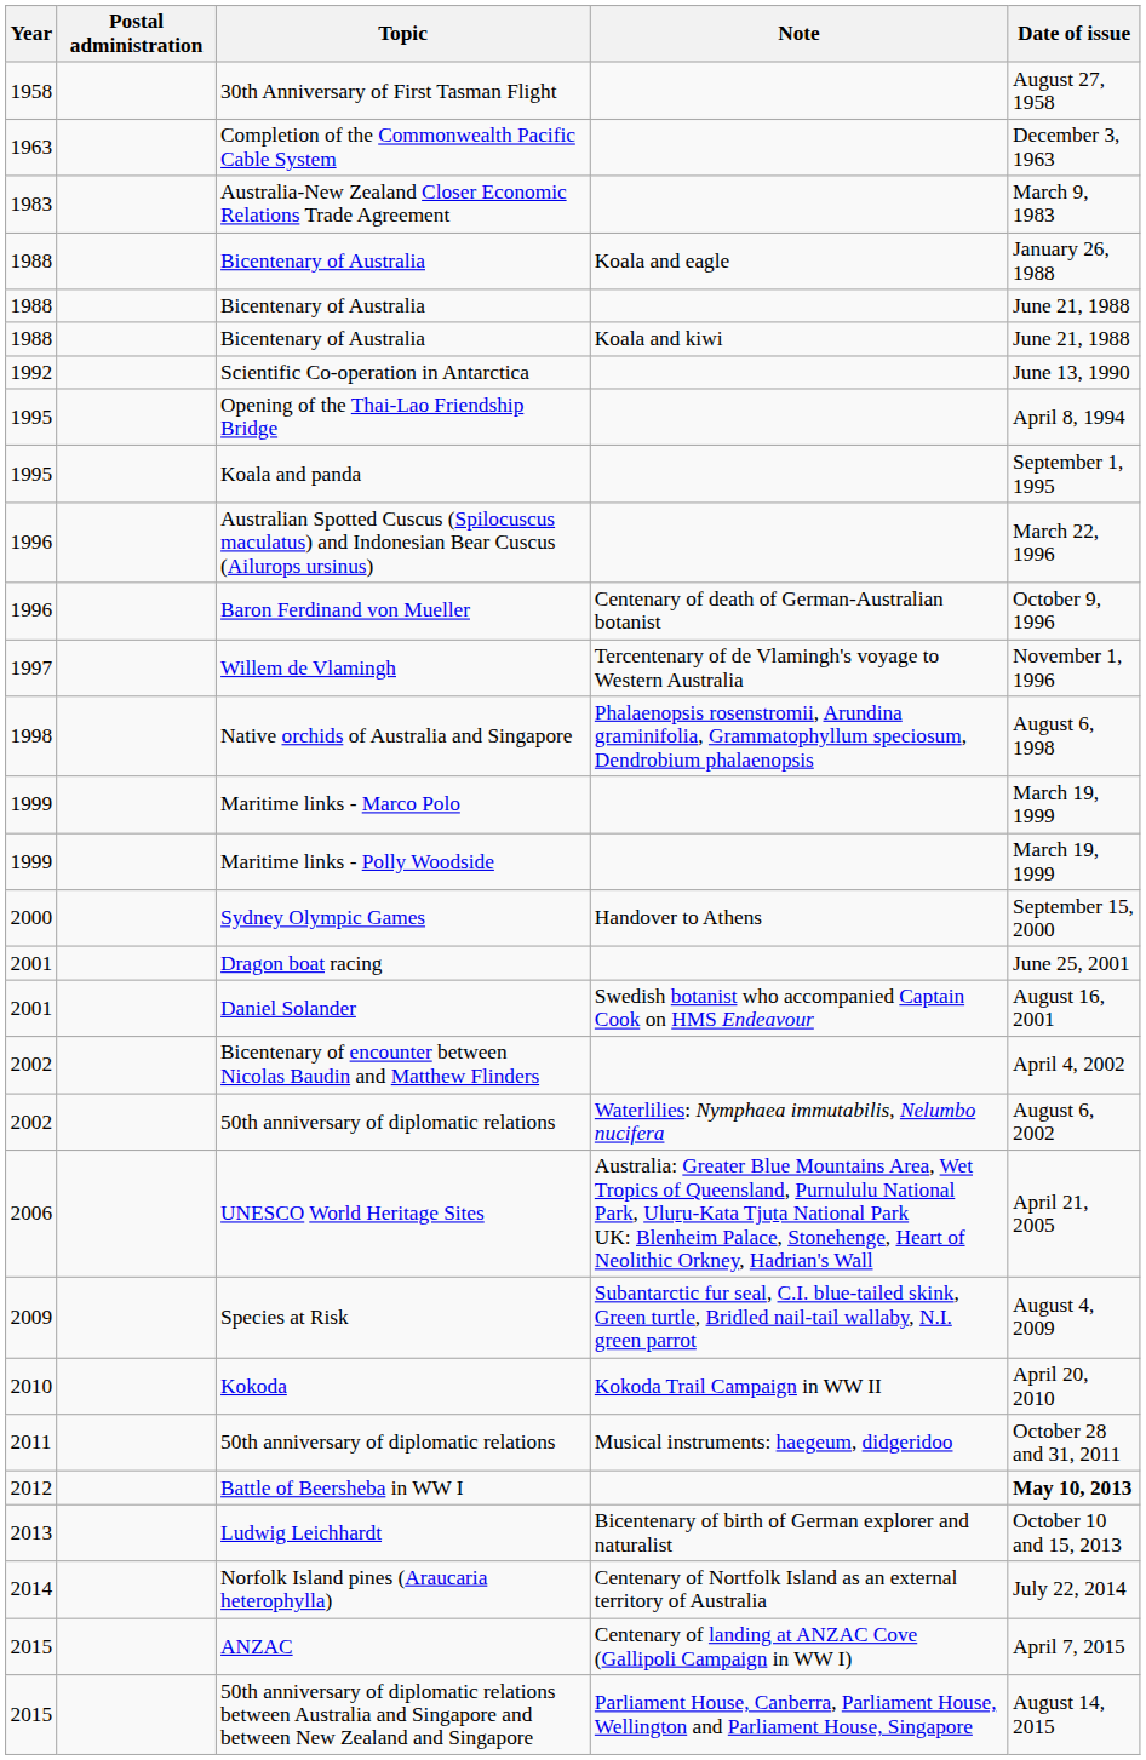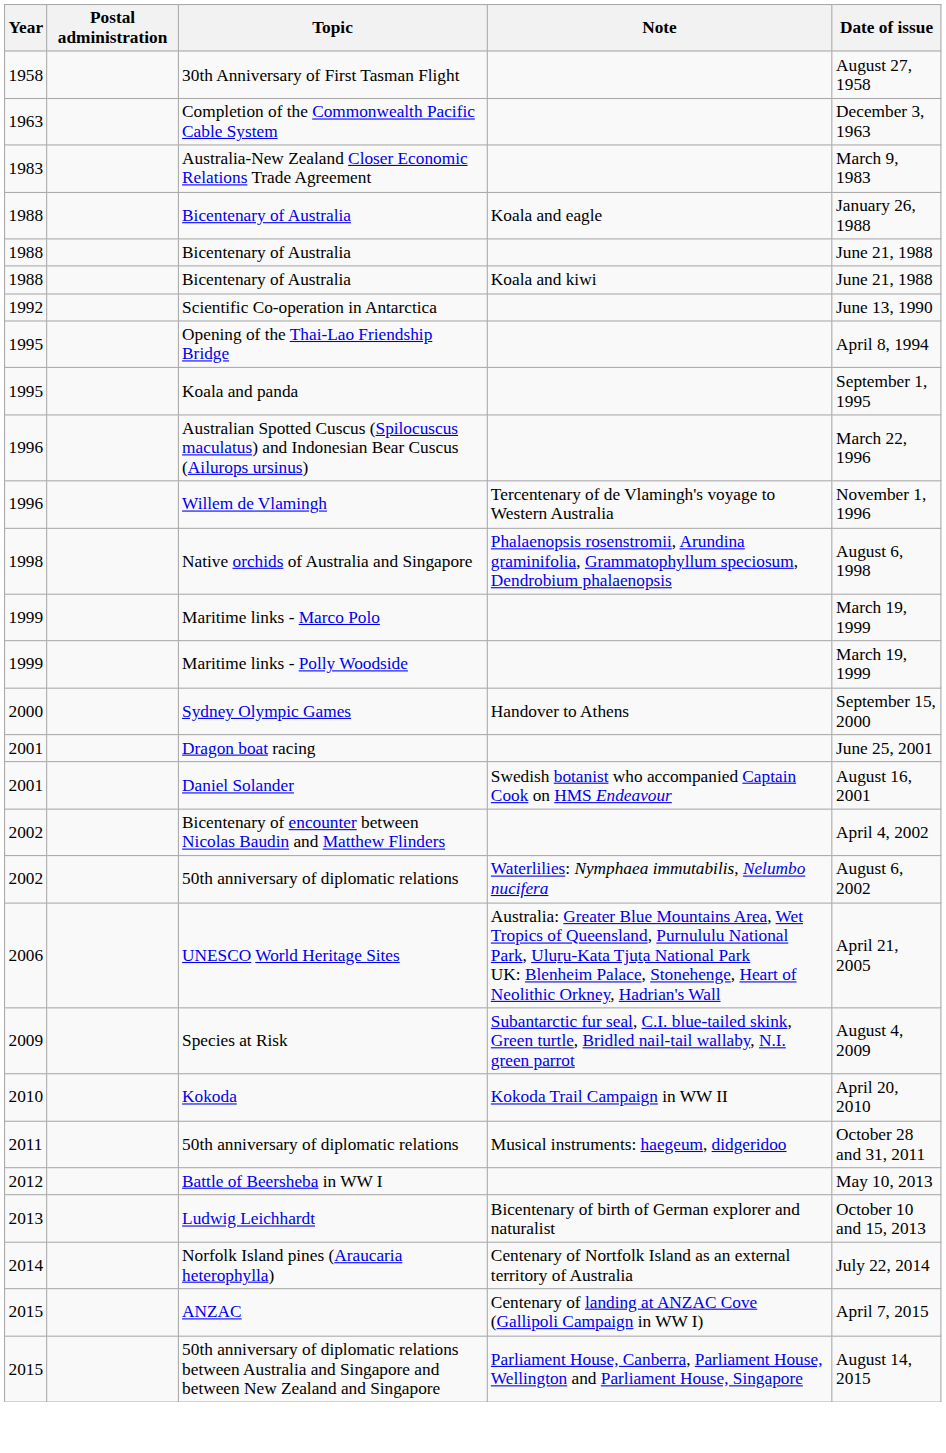 <table class="wikitable">
 <tr>
 <th>Year</th>
 <th>Postal administration</th>
 <th>Topic</th>
 <th>Note</th>
 <th>Date of issue</th>
 </tr>
 <tr>
 <td>1958</td>
 <td></td>
 <td>30th Anniversary of First Tasman Flight</td>
 <td></td>
 <td>August 27, 1958</td>
 </tr>
 <tr>
 <td>1963</td>
 <td><br></td>
 <td>Completion of the <a href='#'>Commonwealth Pacific Cable System</a></td>
 <td></td>
 <td>December 3, 1963</td>
 </tr>
 <tr>
 <td>1983</td>
 <td></td>
 <td>Australia-New Zealand <a href='#'>Closer Economic Relations</a> Trade Agreement</td>
 <td></td>
 <td>March 9, 1983</td>
 </tr>
 <tr>
 <td>1988</td>
 <td></td>
 <td><a href='#'>Bicentenary of Australia</a></td>
 <td>Koala and eagle</td>
 <td>January 26, 1988</td>
 </tr>
 <tr>
 <td>1988</td>
 <td></td>
 <td>Bicentenary of Australia</td>
 <td></td>
 <td>June 21, 1988</td>
 </tr>
 <tr>
 <td>1988</td>
 <td></td>
 <td>Bicentenary of Australia</td>
 <td>Koala and kiwi</td>
 <td>June 21, 1988</td>
 </tr>
 <tr>
 <td>1992</td>
 <td></td>
 <td>Scientific Co-operation in Antarctica</td>
 <td></td>
 <td>June 13, 1990</td>
 </tr>
 <tr>
 <td>1995</td>
 <td><br></td>
 <td>Opening of the <a href='#'>Thai-Lao Friendship Bridge</a></td>
 <td></td>
 <td>April 8, 1994</td>
 </tr>
 <tr>
 <td>1995</td>
 <td></td>
 <td>Koala and panda</td>
 <td></td>
 <td>September 1, 1995</td>
 </tr>
 <tr>
 <td>1996</td>
 <td></td>
 <td>Australian Spotted Cuscus (<a href='#'>Spilocuscus maculatus</a>) and Indonesian Bear Cuscus (<a href='#'>Ailurops ursinus</a>)</td>
 <td></td>
 <td>March 22, 1996</td>
 </tr>
 <tr>
 <td>1996</td>
-<td></td>
-<td><a href='#'>Baron Ferdinand von Mueller</a></td>
-<td>Centenary of death of German-Australian botanist</td>
-<td>October 9, 1996</td>
-</tr>
-<tr>
-<td>1997</td>
 <td></td>
 <td><a href='#'>Willem de Vlamingh</a></td>
 <td>Tercentenary of de Vlamingh's voyage to Western Australia</td>
 <td>November 1, 1996</td>
 </tr>
 <tr>
 <td>1998</td>
 <td></td>
 <td>Native <a href='#'>orchids</a> of Australia and Singapore</td>
 <td><a href='#'>Phalaenopsis rosenstromii</a>, <a href='#'>Arundina graminifolia</a>, <a href='#'>Grammatophyllum speciosum</a>, <a href='#'>Dendrobium phalaenopsis</a></td>
 <td>August 6, 1998</td>
 </tr>
 <tr>
 <td>1999</td>
 <td></td>
 <td>Maritime links - <a href='#'>Marco Polo</a></td>
 <td></td>
 <td>March 19, 1999</td>
 </tr>
 <tr>
 <td>1999</td>
 <td></td>
 <td>Maritime links - <a href='#'>Polly Woodside</a></td>
 <td></td>
 <td>March 19, 1999</td>
 </tr>
 <tr>
 <td>2000</td>
 <td></td>
 <td><a href='#'>Sydney Olympic Games</a></td>
 <td>Handover to Athens</td>
 <td>September 15, 2000</td>
 </tr>
 <tr>
 <td>2001</td>
 <td></td>
 <td><a href='#'>Dragon boat</a> racing</td>
 <td></td>
 <td>June 25, 2001</td>
 </tr>
 <tr>
 <td>2001</td>
 <td></td>
 <td><a href='#'>Daniel Solander</a></td>
 <td>Swedish <a href='#'>botanist</a> who accompanied <a href='#'>Captain Cook</a> on <a href='#'>HMS <em>Endeavour</em></a></td>
 <td>August 16, 2001</td>
 </tr>
 <tr>
 <td>2002</td>
 <td></td>
 <td>Bicentenary of <a href='#'>encounter</a> between <br> <a href='#'>Nicolas Baudin</a> and <a href='#'>Matthew Flinders</a></td>
 <td></td>
 <td>April 4, 2002</td>
 </tr>
 <tr>
 <td>2002</td>
 <td></td>
 <td>50th anniversary of diplomatic relations</td>
 <td><a href='#'>Waterlilies</a>: <em>Nymphaea immutabilis</em>, <em><a href='#'>Nelumbo nucifera</a></em></td>
 <td>August 6, 2002</td>
 </tr>
 <tr>
 <td>2006</td>
 <td></td>
 <td><a href='#'>UNESCO</a> <a href='#'>World Heritage Sites</a></td>
 <td>Australia: <a href='#'>Greater Blue Mountains Area</a>, <a href='#'>Wet Tropics of Queensland</a>, <a href='#'>Purnululu National Park</a>, <a href='#'>Uluṟu-Kata Tjuṯa National Park</a><br>UK: <a href='#'>Blenheim Palace</a>, <a href='#'>Stonehenge</a>, <a href='#'>Heart of Neolithic Orkney</a>, <a href='#'>Hadrian's Wall</a></td>
 <td>April 21, 2005</td>
 </tr>
 <tr>
 <td>2009</td>
 <td></td>
 <td>Species at Risk</td>
 <td><a href='#'>Subantarctic fur seal</a>, <a href='#'>C.I. blue-tailed skink</a>, <a href='#'>Green turtle</a>, <a href='#'>Bridled nail-tail wallaby</a>, <a href='#'>N.I. green parrot</a></td>
 <td>August 4, 2009</td>
 </tr>
 <tr>
 <td>2010</td>
 <td></td>
 <td><a href='#'>Kokoda</a></td>
 <td><a href='#'>Kokoda Trail Campaign</a> in WW II</td>
 <td>April 20, 2010</td>
 </tr>
 <tr>
 <td>2011</td>
 <td></td>
 <td>50th anniversary of diplomatic relations</td>
 <td>Musical instruments: <a href='#'>haegeum</a>, <a href='#'>didgeridoo</a></td>
 <td>October 28 and 31, 2011</td>
 </tr>
 <tr>
 <td>2012</td>
 <td></td>
 <td><a href='#'>Battle of Beersheba</a> in WW I</td>
 <td></td>
-<td><strong>May 10, 2013</strong></td>
+<td>May 10, 2013</td>
 </tr>
 <tr>
 <td>2013</td>
 <td></td>
 <td><a href='#'>Ludwig Leichhardt</a></td>
 <td>Bicentenary of birth of German explorer and naturalist</td>
 <td>October 10 and 15, 2013</td>
 </tr>
 <tr>
 <td>2014</td>
 <td></td>
 <td>Norfolk Island pines (<a href='#'>Araucaria heterophylla</a>)</td>
 <td>Centenary of Nortfolk Island as an external territory of Australia</td>
 <td>July 22, 2014</td>
 </tr>
 <tr>
 <td>2015</td>
 <td></td>
 <td><a href='#'>ANZAC</a></td>
 <td>Centenary of <a href='#'>landing at ANZAC Cove</a> (<a href='#'>Gallipoli Campaign</a> in WW I)</td>
 <td>April 7, 2015</td>
 </tr>
 <tr>
 <td>2015</td>
 <td><br></td>
 <td>50th anniversary of diplomatic relations between Australia and Singapore and between New Zealand and Singapore</td>
 <td><a href='#'>Parliament House, Canberra</a>, <a href='#'>Parliament House, Wellington</a> and <a href='#'>Parliament House, Singapore</a></td>
 <td>August 14, 2015</td>
 </tr>
 </table>
